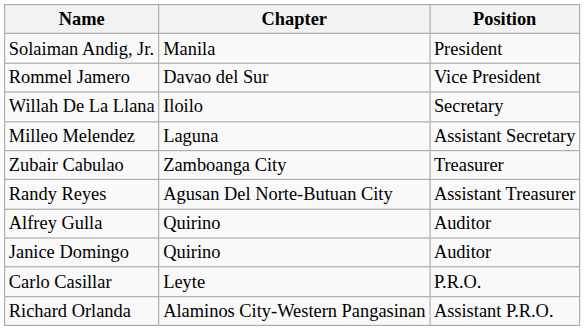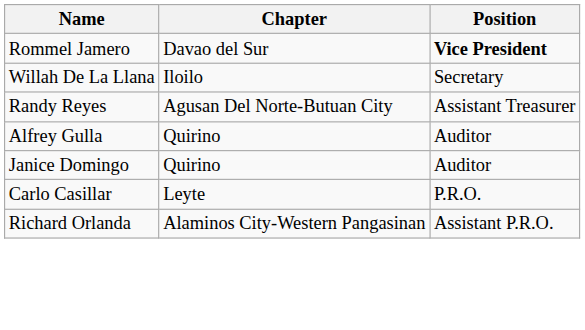 <table class="wikitable">
 <tr>
 <th>Name</th>
 <th>Chapter</th>
 <th>Position</th>
 </tr>
 <tr>
-<td>Solaiman Andig, Jr.</td>
-<td>Manila</td>
-<td>President</td>
-</tr>
-<tr>
 <td>Rommel Jamero</td>
 <td>Davao del Sur</td>
-<td>Vice President</td>
+<td><strong>Vice President</strong></td>
 </tr>
 <tr>
 <td>Willah De La Llana</td>
 <td>Iloilo</td>
 <td>Secretary</td>
-</tr>
-<tr>
-<td>Milleo Melendez</td>
-<td>Laguna</td>
-<td>Assistant Secretary</td>
-</tr>
-<tr>
-<td>Zubair Cabulao</td>
-<td>Zamboanga City</td>
-<td>Treasurer</td>
 </tr>
 <tr>
 <td>Randy Reyes</td>
 <td>Agusan Del Norte-Butuan City</td>
 <td>Assistant Treasurer</td>
 </tr>
 <tr>
 <td>Alfrey Gulla</td>
 <td>Quirino</td>
 <td>Auditor</td>
 </tr>
 <tr>
 <td>Janice Domingo</td>
 <td>Quirino</td>
 <td>Auditor</td>
 </tr>
 <tr>
 <td>Carlo Casillar</td>
 <td>Leyte</td>
 <td>P.R.O.</td>
 </tr>
 <tr>
 <td>Richard Orlanda</td>
 <td>Alaminos City-Western Pangasinan</td>
 <td>Assistant P.R.O.</td>
 </tr>
 </table>
